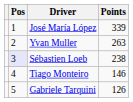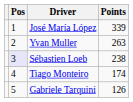 <table class="wikitable" style="font-size: 95%;">
 <tr>
 <th></th>
 <th>Pos</th>
 <th>Driver</th>
 <th>Points</th>
 </tr>
 <tr>
 <td align="left"></td>
 <td>1</td>
 <td> <a href='#'>José María López</a></td>
 <td align="right">339</td>
 </tr>
 <tr>
 <td align="left"></td>
 <td>2</td>
 <td> <a href='#'>Yvan Muller</a></td>
 <td align="right">263</td>
 </tr>
 <tr>
 <td align="left"></td>
 <td style="background: lavender;">3</td>
 <td> <a href='#'>Sébastien Loeb</a></td>
 <td align="right">238</td>
 </tr>
 <tr>
 <td align="left"></td>
 <td>4</td>
 <td> <a href='#'>Tiago Monteiro</a></td>
-<td align="right">146</td>
+<td align="right">174</td>
 </tr>
 <tr>
 <td align="left"></td>
 <td>5</td>
 <td> <a href='#'>Gabriele Tarquini</a></td>
 <td align="right">126</td>
 </tr>
 </table>
